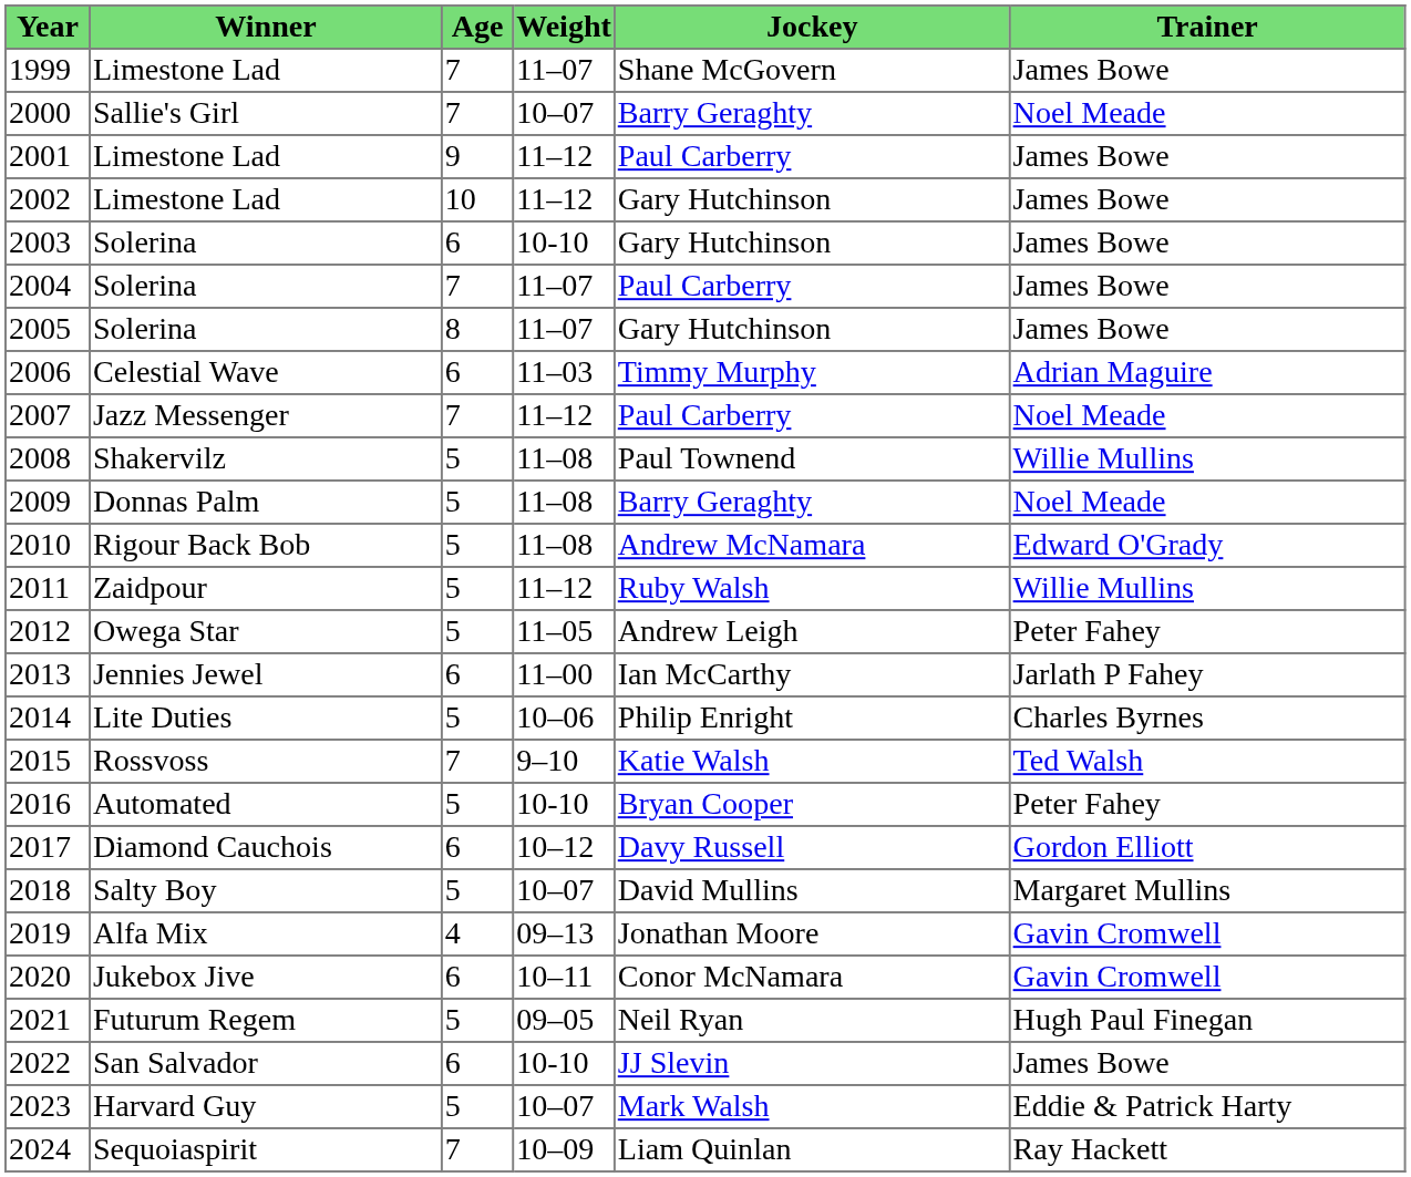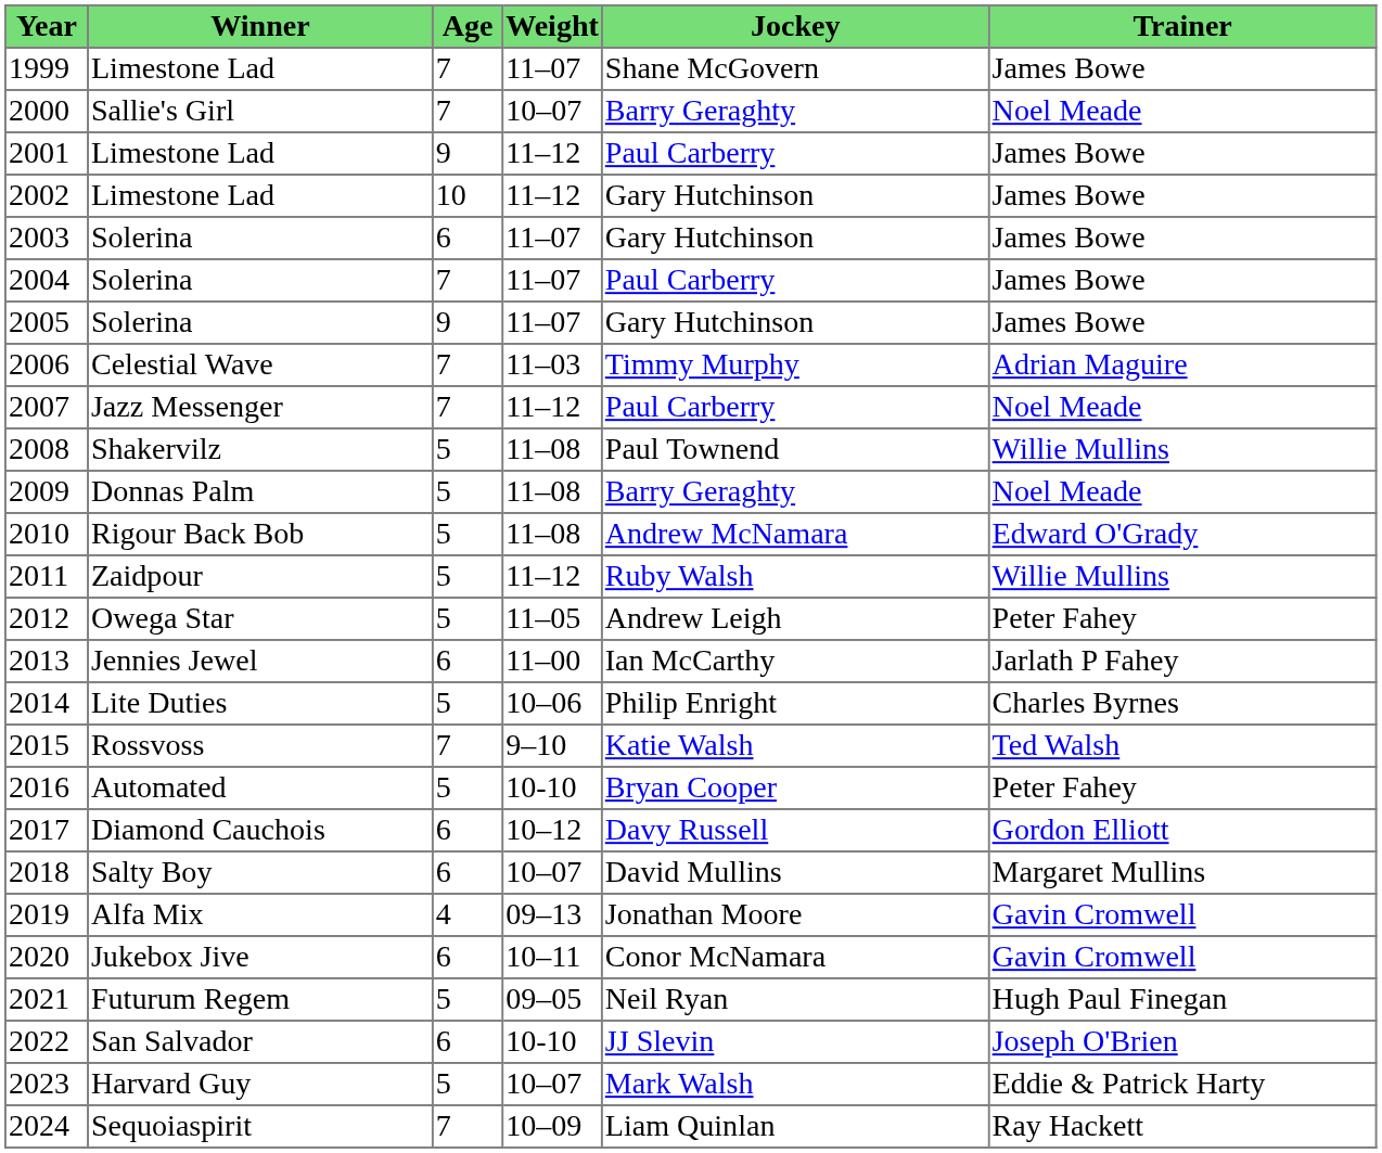 <table class = "sortable" | border="1" style="border-collapse: collapse; font-size:90%">
 <tr bgcolor="#77dd77" align="center">
 <td style="width:36px"><strong>Year</strong></td>
 <td style="width:160px"><strong>Winner</strong></td>
 <td style="width:30px"><strong>Age</strong></td>
 <td style="width:40px"><strong>Weight</strong></td>
 <td style="width:180px"><strong>Jockey</strong></td>
 <td style="width:180px"><strong>Trainer</strong></td>
 </tr>
 <tr>
 <td>1999</td>
 <td>Limestone Lad</td>
 <td>7</td>
 <td>11–07</td>
 <td>Shane McGovern</td>
 <td>James Bowe</td>
 </tr>
 <tr>
 <td>2000</td>
 <td>Sallie's Girl</td>
 <td>7</td>
 <td>10–07</td>
 <td><a href='#'>Barry Geraghty</a></td>
 <td><a href='#'>Noel Meade</a></td>
 </tr>
 <tr>
 <td>2001</td>
 <td>Limestone Lad</td>
 <td>9</td>
 <td>11–12</td>
 <td><a href='#'>Paul Carberry</a></td>
 <td>James Bowe</td>
 </tr>
 <tr>
 <td>2002</td>
 <td>Limestone Lad</td>
 <td>10</td>
 <td>11–12</td>
 <td>Gary Hutchinson</td>
 <td>James Bowe</td>
 </tr>
 <tr>
 <td>2003</td>
 <td>Solerina</td>
 <td>6</td>
-<td>10-10</td>
+<td>11–07</td>
 <td>Gary Hutchinson</td>
 <td>James Bowe</td>
 </tr>
 <tr>
 <td>2004</td>
 <td>Solerina</td>
 <td>7</td>
 <td>11–07</td>
 <td><a href='#'>Paul Carberry</a></td>
 <td>James Bowe</td>
 </tr>
 <tr>
 <td>2005</td>
 <td>Solerina</td>
-<td>8</td>
+<td>9</td>
 <td>11–07</td>
 <td>Gary Hutchinson</td>
 <td>James Bowe</td>
 </tr>
 <tr>
 <td>2006</td>
 <td>Celestial Wave</td>
-<td>6</td>
+<td>7</td>
 <td>11–03</td>
 <td><a href='#'>Timmy Murphy</a></td>
 <td><a href='#'>Adrian Maguire</a></td>
 </tr>
 <tr>
 <td>2007</td>
 <td>Jazz Messenger</td>
 <td>7</td>
 <td>11–12</td>
 <td><a href='#'>Paul Carberry</a></td>
 <td><a href='#'>Noel Meade</a></td>
 </tr>
 <tr>
 <td>2008</td>
 <td>Shakervilz</td>
 <td>5</td>
 <td>11–08</td>
 <td>Paul Townend</td>
 <td><a href='#'>Willie Mullins</a></td>
 </tr>
 <tr>
 <td>2009</td>
 <td>Donnas Palm</td>
 <td>5</td>
 <td>11–08</td>
 <td><a href='#'>Barry Geraghty</a></td>
 <td><a href='#'>Noel Meade</a></td>
 </tr>
 <tr>
 <td>2010</td>
 <td>Rigour Back Bob</td>
 <td>5</td>
 <td>11–08</td>
 <td><a href='#'>Andrew McNamara</a></td>
 <td><a href='#'>Edward O'Grady</a></td>
 </tr>
 <tr>
 <td>2011</td>
 <td>Zaidpour</td>
 <td>5</td>
 <td>11–12</td>
 <td><a href='#'>Ruby Walsh</a></td>
 <td><a href='#'>Willie Mullins</a></td>
 </tr>
 <tr>
 <td>2012</td>
 <td>Owega Star</td>
 <td>5</td>
 <td>11–05</td>
 <td>Andrew Leigh</td>
 <td>Peter Fahey</td>
 </tr>
 <tr>
 <td>2013</td>
 <td>Jennies Jewel</td>
 <td>6</td>
 <td>11–00</td>
 <td>Ian McCarthy</td>
 <td>Jarlath P Fahey</td>
 </tr>
 <tr>
 <td>2014</td>
 <td>Lite Duties</td>
 <td>5</td>
 <td>10–06</td>
 <td>Philip Enright</td>
 <td>Charles Byrnes</td>
 </tr>
 <tr>
 <td>2015</td>
 <td>Rossvoss</td>
 <td>7</td>
 <td>9–10</td>
 <td><a href='#'>Katie Walsh</a></td>
 <td><a href='#'>Ted Walsh</a></td>
 </tr>
 <tr>
 <td>2016</td>
 <td>Automated</td>
 <td>5</td>
 <td>10-10</td>
 <td><a href='#'>Bryan Cooper</a></td>
 <td>Peter Fahey</td>
 </tr>
 <tr>
 <td>2017</td>
 <td>Diamond Cauchois</td>
 <td>6</td>
 <td>10–12</td>
 <td><a href='#'>Davy Russell</a></td>
 <td><a href='#'>Gordon Elliott</a></td>
 </tr>
 <tr>
 <td>2018</td>
 <td>Salty Boy</td>
-<td>5</td>
+<td>6</td>
 <td>10–07</td>
 <td>David Mullins</td>
 <td>Margaret Mullins</td>
 </tr>
 <tr>
 <td>2019</td>
 <td>Alfa Mix</td>
 <td>4</td>
 <td>09–13</td>
 <td>Jonathan Moore</td>
 <td><a href='#'>Gavin Cromwell</a></td>
 </tr>
 <tr>
 <td>2020</td>
 <td>Jukebox Jive</td>
 <td>6</td>
 <td>10–11</td>
 <td>Conor McNamara</td>
 <td><a href='#'>Gavin Cromwell</a></td>
 </tr>
 <tr>
 <td>2021</td>
 <td>Futurum Regem</td>
 <td>5</td>
 <td>09–05</td>
 <td>Neil Ryan</td>
 <td>Hugh Paul Finegan</td>
 </tr>
 <tr>
 <td>2022</td>
 <td>San Salvador</td>
 <td>6</td>
 <td>10-10</td>
 <td><a href='#'>JJ Slevin</a></td>
-<td>James Bowe</td>
+<td><a href='#'>Joseph O'Brien</a></td>
 </tr>
 <tr>
 <td>2023</td>
 <td>Harvard Guy</td>
 <td>5</td>
 <td>10–07</td>
 <td><a href='#'>Mark Walsh</a></td>
 <td>Eddie & Patrick Harty</td>
 </tr>
 <tr>
 <td>2024</td>
 <td>Sequoiaspirit</td>
 <td>7</td>
 <td>10–09</td>
 <td>Liam Quinlan</td>
 <td>Ray Hackett</td>
 </tr>
 </table>
